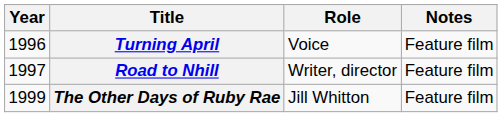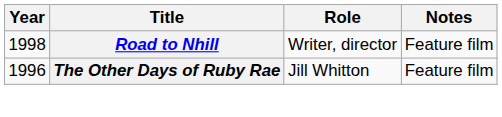 <table class="wikitable plainrowheaders sortable">
 <tr>
 <th scope="col">Year</th>
 <th scope="col">Title</th>
 <th scope="col">Role</th>
 <th class="unsortable">Notes</th>
 </tr>
 <tr>
-<td>1996</td>
-<th scope="row"><em><a href='#'>Turning April</a></em></th>
-<td>Voice</td>
-<td>Feature film</td>
-</tr>
-<tr>
-<td>1997</td>
+<td>1998</td>
 <th scope="row"><em><a href='#'>Road to Nhill</a></em></th>
 <td>Writer, director</td>
 <td>Feature film</td>
 </tr>
 <tr>
-<td>1999</td>
+<td>1996</td>
 <th scope="row"><em>The Other Days of Ruby Rae</em></th>
 <td>Jill Whitton</td>
 <td>Feature film</td>
 </tr>
 </table>
